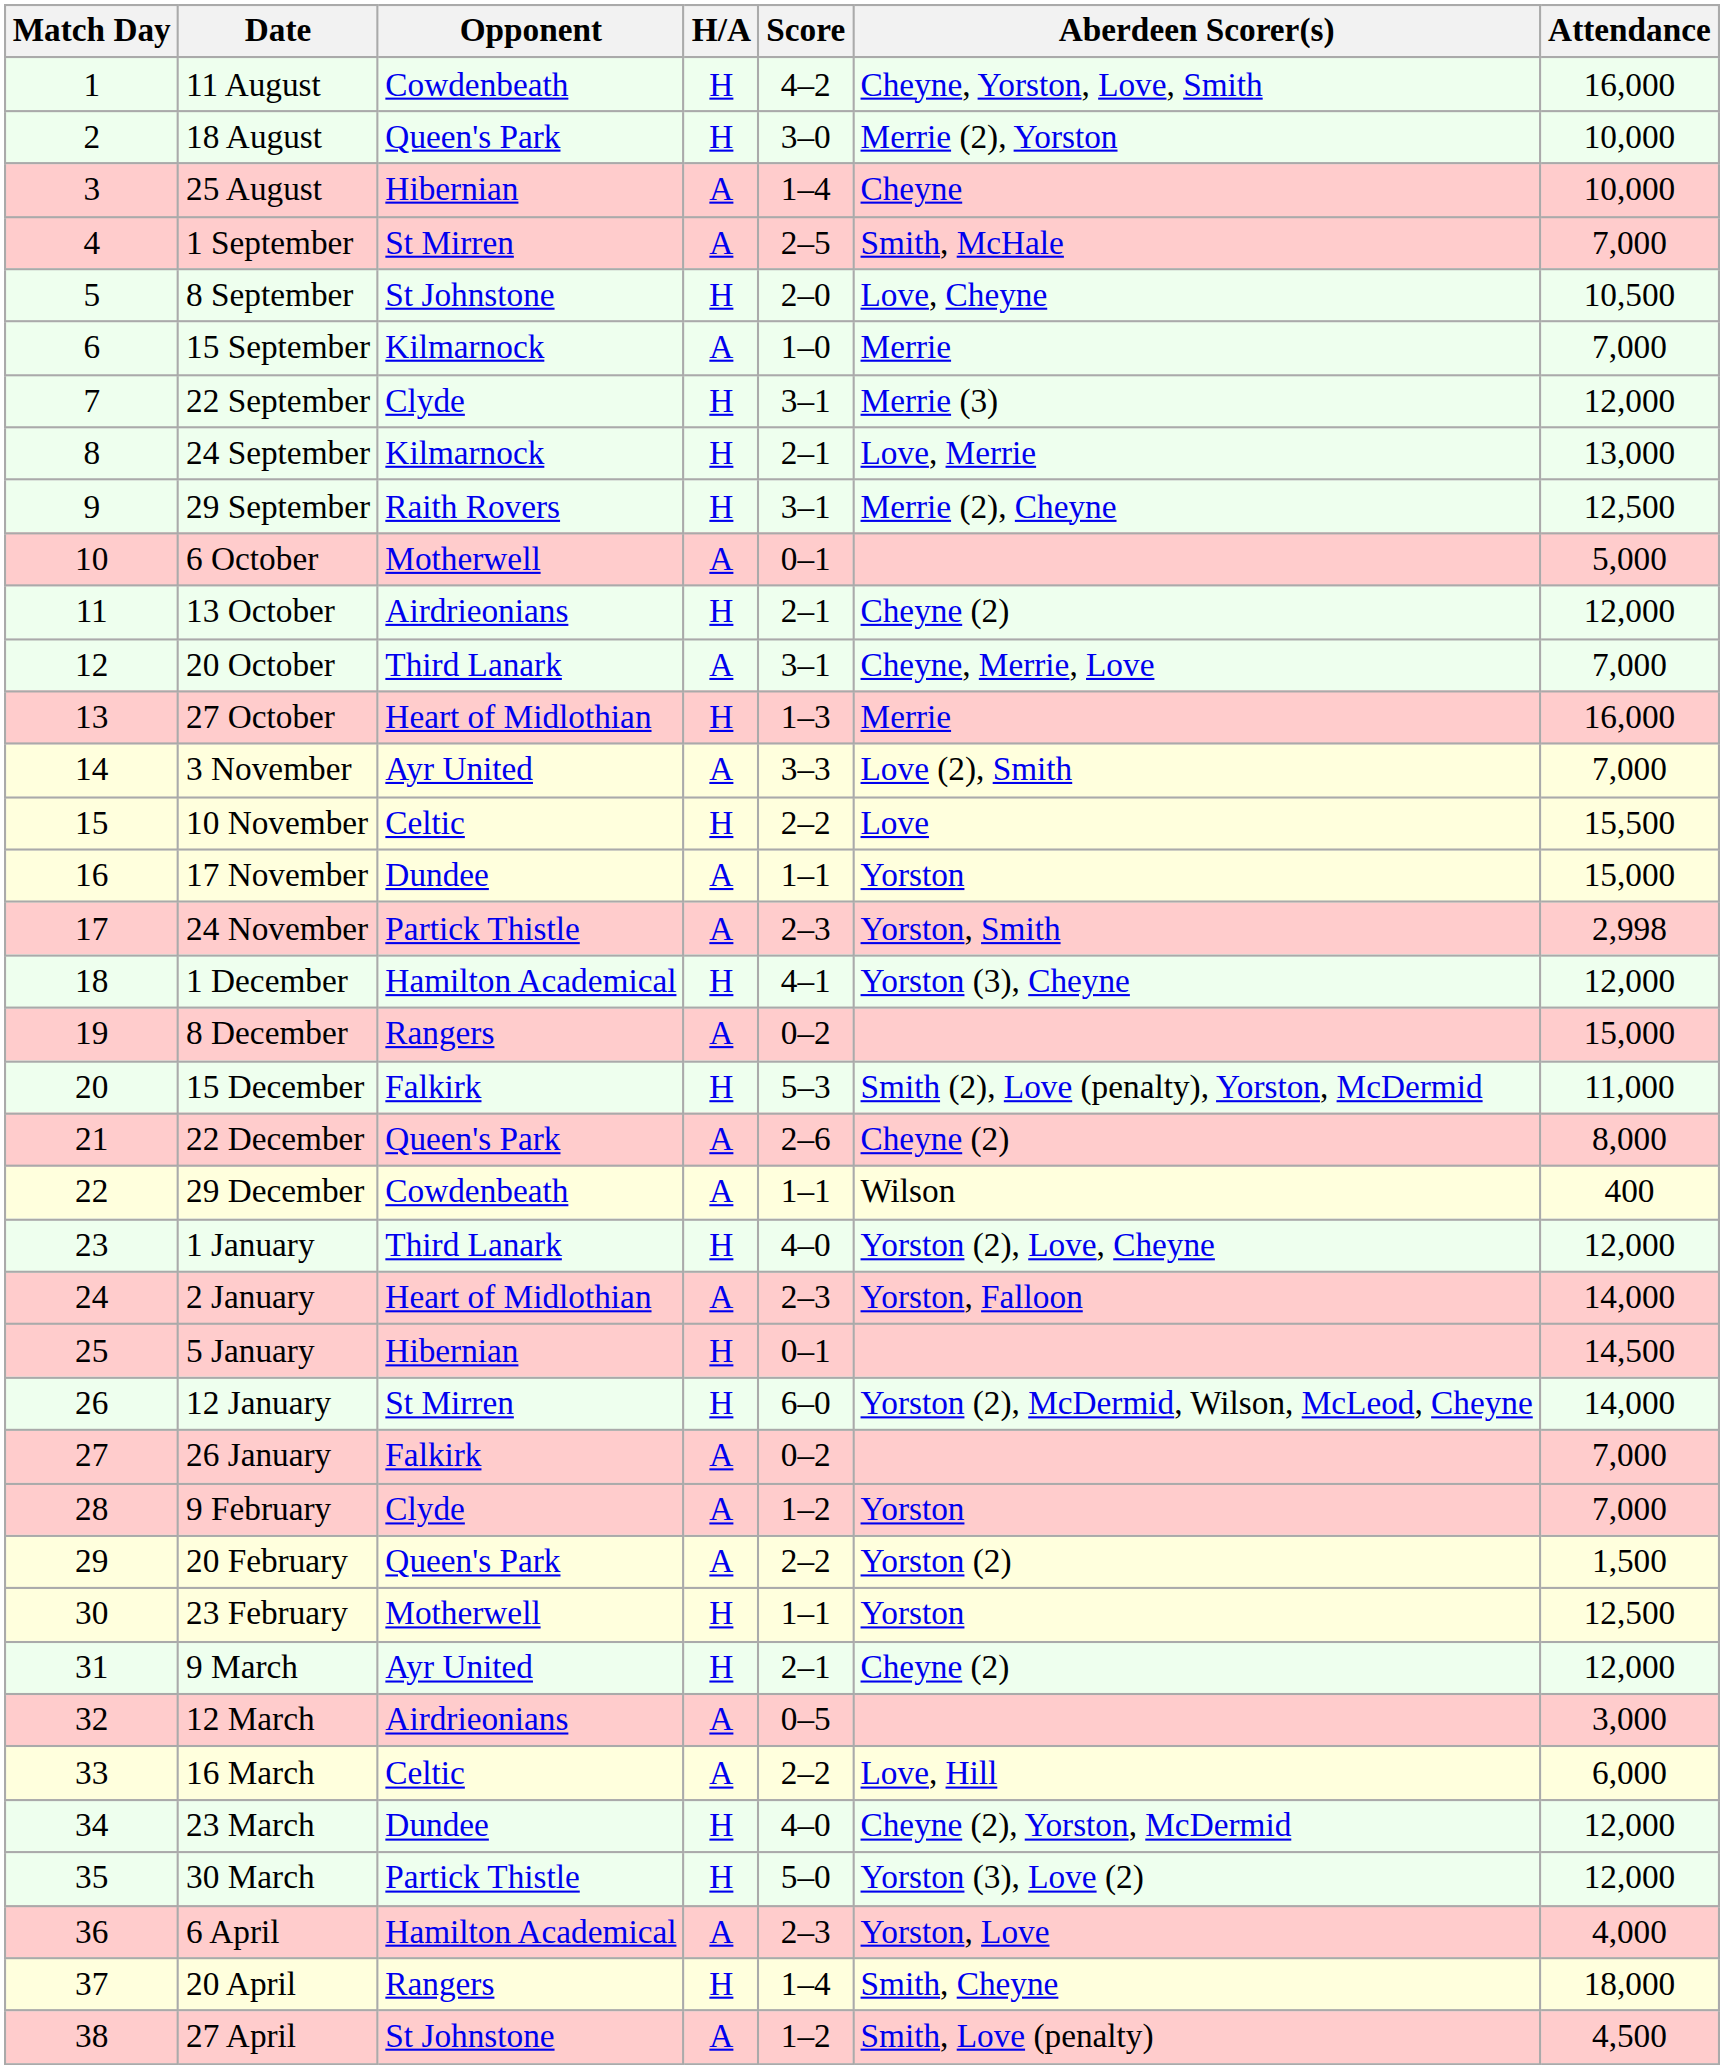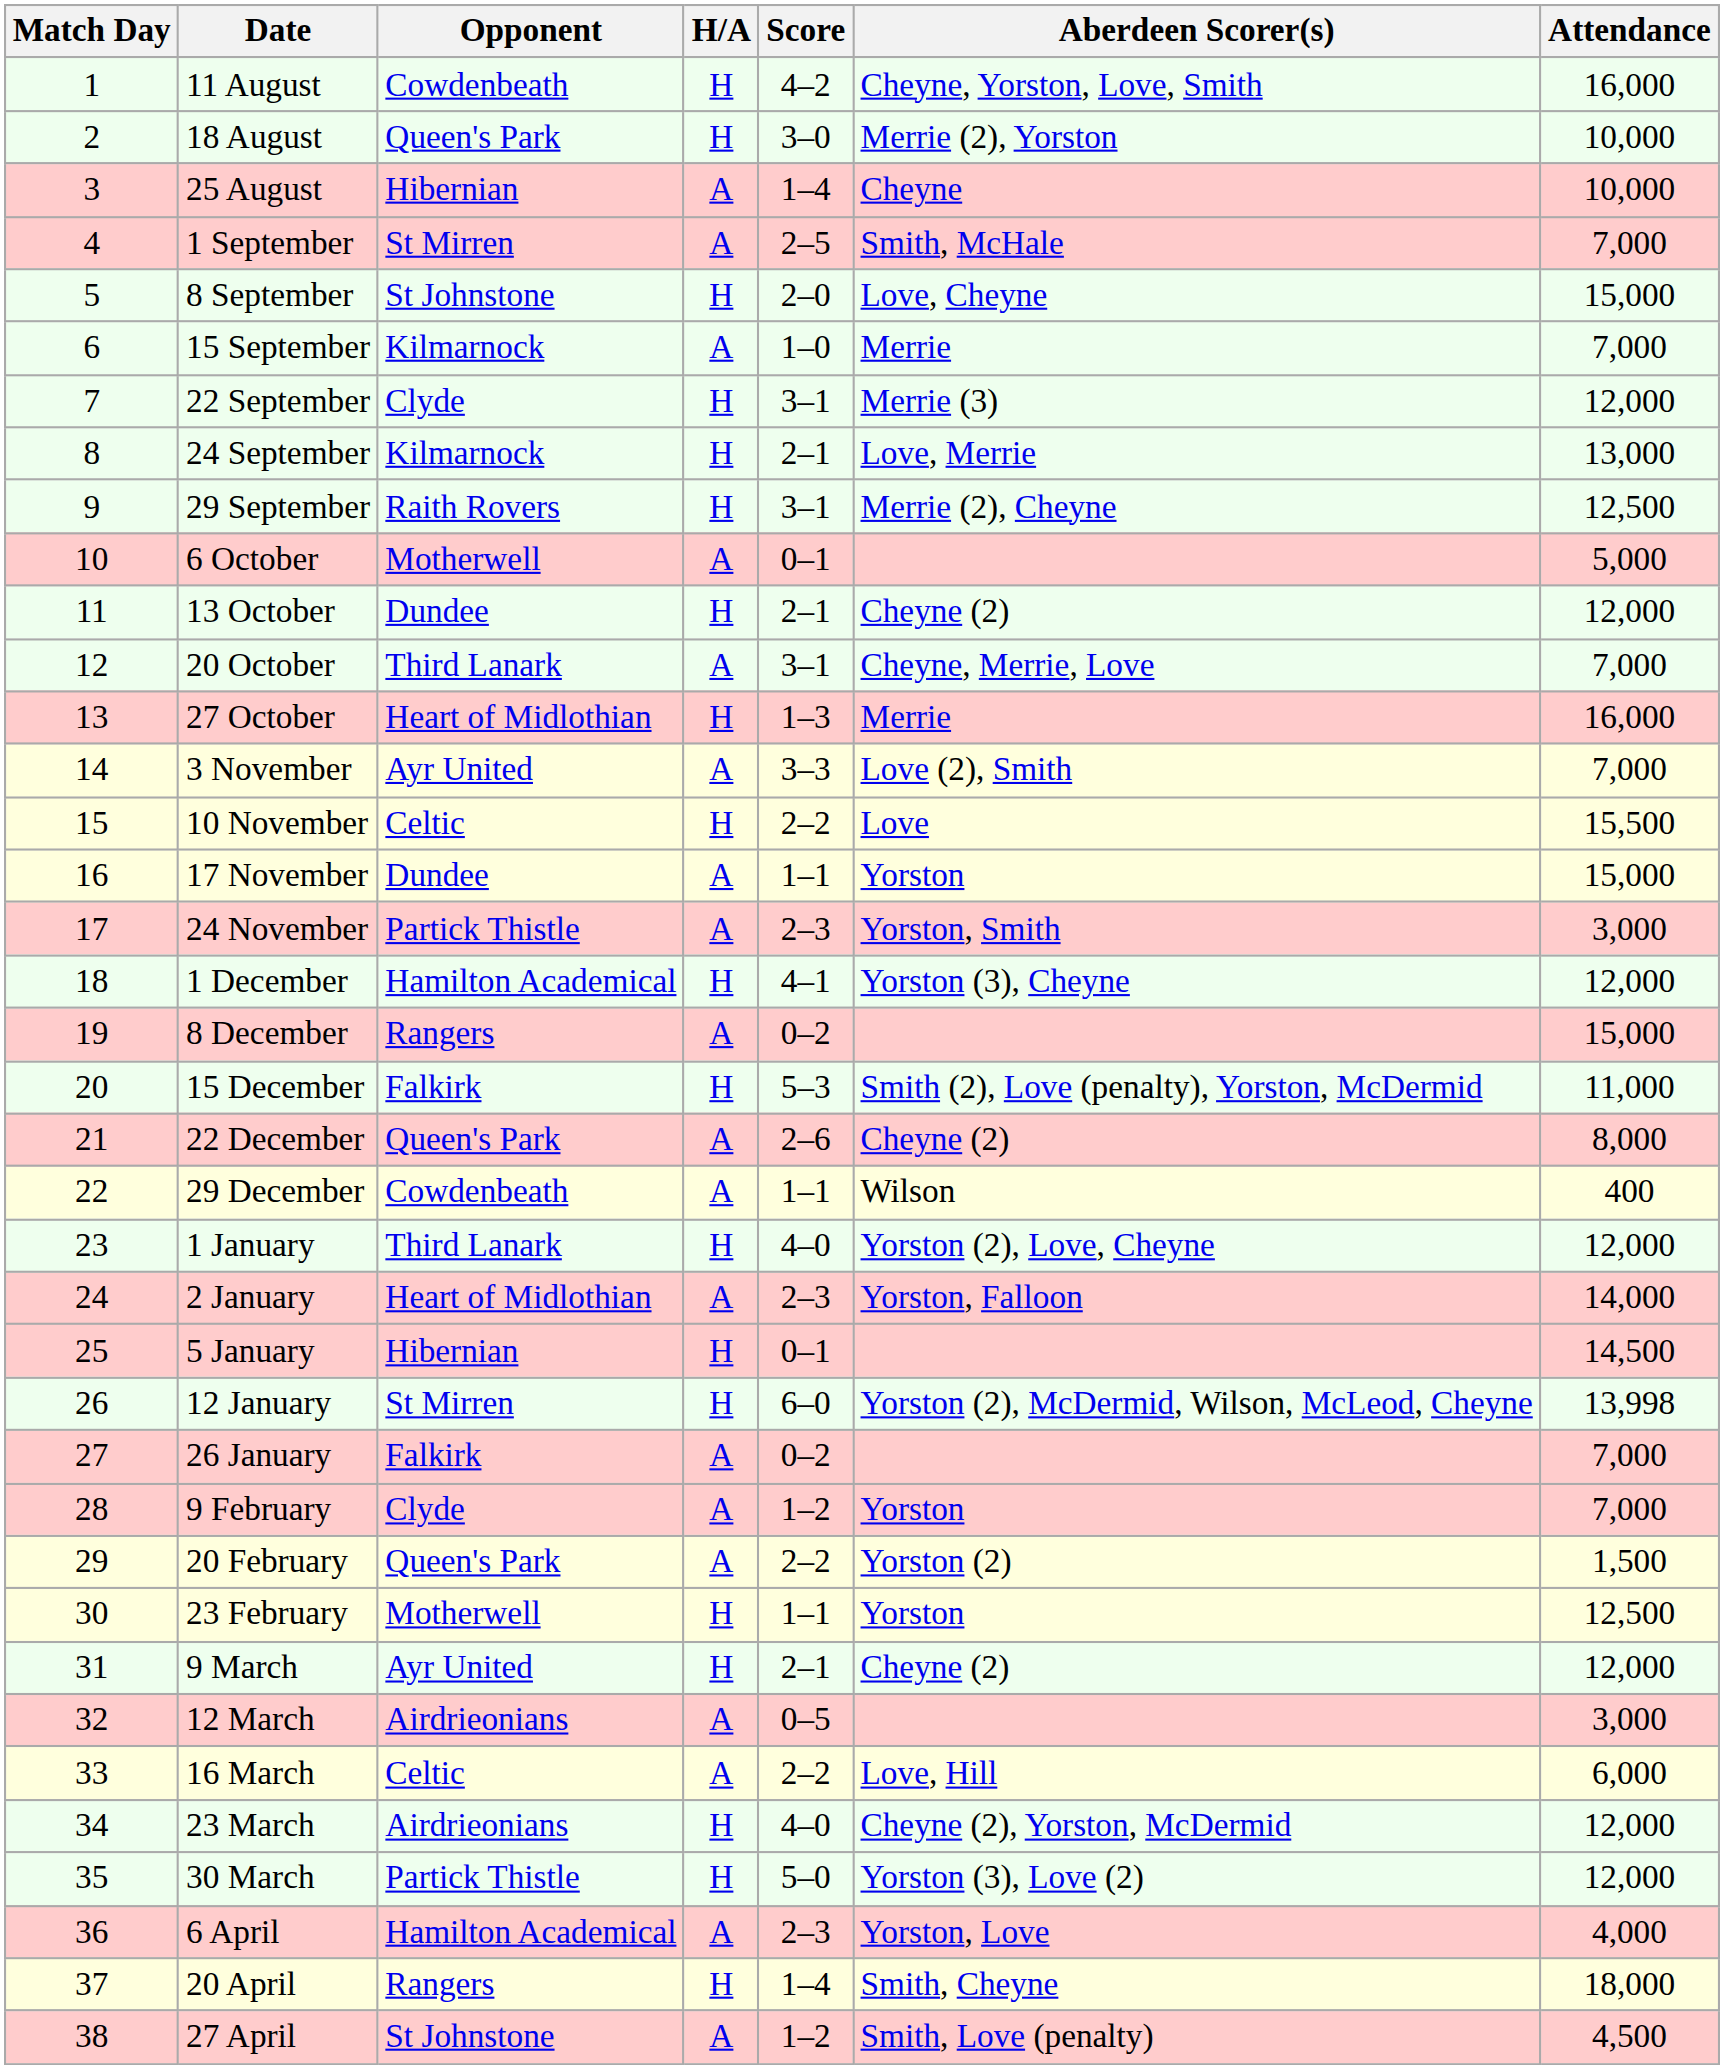 <table class="wikitable" style="text-align:center">
 <tr>
 <th>Match Day</th>
 <th>Date</th>
 <th>Opponent</th>
 <th>H/A</th>
 <th>Score</th>
 <th>Aberdeen Scorer(s)</th>
 <th>Attendance</th>
 </tr>
 <tr bgcolor=#EEFFEE>
 <td>1</td>
 <td align=left>11 August</td>
 <td align=left><a href='#'>Cowdenbeath</a></td>
 <td><a href='#'>H</a></td>
 <td>4–2</td>
 <td align=left><a href='#'>Cheyne</a>, <a href='#'>Yorston</a>, <a href='#'>Love</a>, <a href='#'>Smith</a></td>
 <td>16,000</td>
 </tr>
 <tr bgcolor=#EEFFEE>
 <td>2</td>
 <td align=left>18 August</td>
 <td align=left><a href='#'>Queen's Park</a></td>
 <td><a href='#'>H</a></td>
 <td>3–0</td>
 <td align=left><a href='#'>Merrie</a> (2), <a href='#'>Yorston</a></td>
 <td>10,000</td>
 </tr>
 <tr bgcolor=#FFCCCC>
 <td>3</td>
 <td align=left>25 August</td>
 <td align=left><a href='#'>Hibernian</a></td>
 <td><a href='#'>A</a></td>
 <td>1–4</td>
 <td align=left><a href='#'>Cheyne</a></td>
 <td>10,000</td>
 </tr>
 <tr bgcolor=#FFCCCC>
 <td>4</td>
 <td align=left>1 September</td>
 <td align=left><a href='#'>St Mirren</a></td>
 <td><a href='#'>A</a></td>
 <td>2–5</td>
 <td align=left><a href='#'>Smith</a>, <a href='#'>McHale</a></td>
 <td>7,000</td>
 </tr>
 <tr bgcolor=#EEFFEE>
 <td>5</td>
 <td align=left>8 September</td>
 <td align=left><a href='#'>St Johnstone</a></td>
 <td><a href='#'>H</a></td>
 <td>2–0</td>
 <td align=left><a href='#'>Love</a>, <a href='#'>Cheyne</a></td>
-<td>10,500</td>
+<td>15,000</td>
 </tr>
 <tr bgcolor=#EEFFEE>
 <td>6</td>
 <td align=left>15 September</td>
 <td align=left><a href='#'>Kilmarnock</a></td>
 <td><a href='#'>A</a></td>
 <td>1–0</td>
 <td align=left><a href='#'>Merrie</a></td>
 <td>7,000</td>
 </tr>
 <tr bgcolor=#EEFFEE>
 <td>7</td>
 <td align=left>22 September</td>
 <td align=left><a href='#'>Clyde</a></td>
 <td><a href='#'>H</a></td>
 <td>3–1</td>
 <td align=left><a href='#'>Merrie</a> (3)</td>
 <td>12,000</td>
 </tr>
 <tr bgcolor=#EEFFEE>
 <td>8</td>
 <td align=left>24 September</td>
 <td align=left><a href='#'>Kilmarnock</a></td>
 <td><a href='#'>H</a></td>
 <td>2–1</td>
 <td align=left><a href='#'>Love</a>, <a href='#'>Merrie</a></td>
 <td>13,000</td>
 </tr>
 <tr bgcolor=#EEFFEE>
 <td>9</td>
 <td align=left>29 September</td>
 <td align=left><a href='#'>Raith Rovers</a></td>
 <td><a href='#'>H</a></td>
 <td>3–1</td>
 <td align=left><a href='#'>Merrie</a> (2), <a href='#'>Cheyne</a></td>
 <td>12,500</td>
 </tr>
 <tr bgcolor=#FFCCCC>
 <td>10</td>
 <td align=left>6 October</td>
 <td align=left><a href='#'>Motherwell</a></td>
 <td><a href='#'>A</a></td>
 <td>0–1</td>
 <td align=left></td>
 <td>5,000</td>
 </tr>
 <tr bgcolor=#EEFFEE>
 <td>11</td>
 <td align=left>13 October</td>
-<td align=left><a href='#'>Airdrieonians</a></td>
+<td align=left><a href='#'>Dundee</a></td>
 <td><a href='#'>H</a></td>
 <td>2–1</td>
 <td align=left><a href='#'>Cheyne</a> (2)</td>
 <td>12,000</td>
 </tr>
 <tr bgcolor=#EEFFEE>
 <td>12</td>
 <td align=left>20 October</td>
 <td align=left><a href='#'>Third Lanark</a></td>
 <td><a href='#'>A</a></td>
 <td>3–1</td>
 <td align=left><a href='#'>Cheyne</a>, <a href='#'>Merrie</a>, <a href='#'>Love</a></td>
 <td>7,000</td>
 </tr>
 <tr bgcolor=#FFCCCC>
 <td>13</td>
 <td align=left>27 October</td>
 <td align=left><a href='#'>Heart of Midlothian</a></td>
 <td><a href='#'>H</a></td>
 <td>1–3</td>
 <td align=left><a href='#'>Merrie</a></td>
 <td>16,000</td>
 </tr>
 <tr bgcolor=#FFFFDD>
 <td>14</td>
 <td align=left>3 November</td>
 <td align=left><a href='#'>Ayr United</a></td>
 <td><a href='#'>A</a></td>
 <td>3–3</td>
 <td align=left><a href='#'>Love</a> (2), <a href='#'>Smith</a></td>
 <td>7,000</td>
 </tr>
 <tr bgcolor=#FFFFDD>
 <td>15</td>
 <td align=left>10 November</td>
 <td align=left><a href='#'>Celtic</a></td>
 <td><a href='#'>H</a></td>
 <td>2–2</td>
 <td align=left><a href='#'>Love</a></td>
 <td>15,500</td>
 </tr>
 <tr bgcolor=#FFFFDD>
 <td>16</td>
 <td align=left>17 November</td>
 <td align=left><a href='#'>Dundee</a></td>
 <td><a href='#'>A</a></td>
 <td>1–1</td>
 <td align=left><a href='#'>Yorston</a></td>
 <td>15,000</td>
 </tr>
 <tr bgcolor=#FFCCCC>
 <td>17</td>
 <td align=left>24 November</td>
 <td align=left><a href='#'>Partick Thistle</a></td>
 <td><a href='#'>A</a></td>
 <td>2–3</td>
 <td align=left><a href='#'>Yorston</a>, <a href='#'>Smith</a></td>
-<td>2,998</td>
+<td>3,000</td>
 </tr>
 <tr bgcolor=#EEFFEE>
 <td>18</td>
 <td align=left>1 December</td>
 <td align=left><a href='#'>Hamilton Academical</a></td>
 <td><a href='#'>H</a></td>
 <td>4–1</td>
 <td align=left><a href='#'>Yorston</a> (3), <a href='#'>Cheyne</a></td>
 <td>12,000</td>
 </tr>
 <tr bgcolor=#FFCCCC>
 <td>19</td>
 <td align=left>8 December</td>
 <td align=left><a href='#'>Rangers</a></td>
 <td><a href='#'>A</a></td>
 <td>0–2</td>
 <td align=left></td>
 <td>15,000</td>
 </tr>
 <tr bgcolor=#EEFFEE>
 <td>20</td>
 <td align=left>15 December</td>
 <td align=left><a href='#'>Falkirk</a></td>
 <td><a href='#'>H</a></td>
 <td>5–3</td>
 <td align=left><a href='#'>Smith</a> (2), <a href='#'>Love</a> (penalty), <a href='#'>Yorston</a>, <a href='#'>McDermid</a></td>
 <td>11,000</td>
 </tr>
 <tr bgcolor=#FFCCCC>
 <td>21</td>
 <td align=left>22 December</td>
 <td align=left><a href='#'>Queen's Park</a></td>
 <td><a href='#'>A</a></td>
 <td>2–6</td>
 <td align=left><a href='#'>Cheyne</a> (2)</td>
 <td>8,000</td>
 </tr>
 <tr bgcolor=#FFFFDD>
 <td>22</td>
 <td align=left>29 December</td>
 <td align=left><a href='#'>Cowdenbeath</a></td>
 <td><a href='#'>A</a></td>
 <td>1–1</td>
 <td align=left>Wilson</td>
 <td>400</td>
 </tr>
 <tr bgcolor=#EEFFEE>
 <td>23</td>
 <td align=left>1 January</td>
 <td align=left><a href='#'>Third Lanark</a></td>
 <td><a href='#'>H</a></td>
 <td>4–0</td>
 <td align=left><a href='#'>Yorston</a> (2), <a href='#'>Love</a>, <a href='#'>Cheyne</a></td>
 <td>12,000</td>
 </tr>
 <tr bgcolor=#FFCCCC>
 <td>24</td>
 <td align=left>2 January</td>
 <td align=left><a href='#'>Heart of Midlothian</a></td>
 <td><a href='#'>A</a></td>
 <td>2–3</td>
 <td align=left><a href='#'>Yorston</a>, <a href='#'>Falloon</a></td>
 <td>14,000</td>
 </tr>
 <tr bgcolor=#FFCCCC>
 <td>25</td>
 <td align=left>5 January</td>
 <td align=left><a href='#'>Hibernian</a></td>
 <td><a href='#'>H</a></td>
 <td>0–1</td>
 <td align=left></td>
 <td>14,500</td>
 </tr>
 <tr bgcolor=#EEFFEE>
 <td>26</td>
 <td align=left>12 January</td>
 <td align=left><a href='#'>St Mirren</a></td>
 <td><a href='#'>H</a></td>
 <td>6–0</td>
 <td align=left><a href='#'>Yorston</a> (2), <a href='#'>McDermid</a>, Wilson, <a href='#'>McLeod</a>, <a href='#'>Cheyne</a></td>
-<td>14,000</td>
+<td>13,998</td>
 </tr>
 <tr bgcolor=#FFCCCC>
 <td>27</td>
 <td align=left>26 January</td>
 <td align=left><a href='#'>Falkirk</a></td>
 <td><a href='#'>A</a></td>
 <td>0–2</td>
 <td align=left></td>
 <td>7,000</td>
 </tr>
 <tr bgcolor=#FFCCCC>
 <td>28</td>
 <td align=left>9 February</td>
 <td align=left><a href='#'>Clyde</a></td>
 <td><a href='#'>A</a></td>
 <td>1–2</td>
 <td align=left><a href='#'>Yorston</a></td>
 <td>7,000</td>
 </tr>
 <tr bgcolor=#FFFFDD>
 <td>29</td>
 <td align=left>20 February</td>
 <td align=left><a href='#'>Queen's Park</a></td>
 <td><a href='#'>A</a></td>
 <td>2–2</td>
 <td align=left><a href='#'>Yorston</a> (2)</td>
 <td>1,500</td>
 </tr>
 <tr bgcolor=#FFFFDD>
 <td>30</td>
 <td align=left>23 February</td>
 <td align=left><a href='#'>Motherwell</a></td>
 <td><a href='#'>H</a></td>
 <td>1–1</td>
 <td align=left><a href='#'>Yorston</a></td>
 <td>12,500</td>
 </tr>
 <tr bgcolor=#EEFFEE>
 <td>31</td>
 <td align=left>9 March</td>
 <td align=left><a href='#'>Ayr United</a></td>
 <td><a href='#'>H</a></td>
 <td>2–1</td>
 <td align=left><a href='#'>Cheyne</a> (2)</td>
 <td>12,000</td>
 </tr>
 <tr bgcolor=#FFCCCC>
 <td>32</td>
 <td align=left>12 March</td>
 <td align=left><a href='#'>Airdrieonians</a></td>
 <td><a href='#'>A</a></td>
 <td>0–5</td>
 <td align=left></td>
 <td>3,000</td>
 </tr>
 <tr bgcolor=#FFFFDD>
 <td>33</td>
 <td align=left>16 March</td>
 <td align=left><a href='#'>Celtic</a></td>
 <td><a href='#'>A</a></td>
 <td>2–2</td>
 <td align=left><a href='#'>Love</a>, <a href='#'>Hill</a></td>
 <td>6,000</td>
 </tr>
 <tr bgcolor=#EEFFEE>
 <td>34</td>
 <td align=left>23 March</td>
-<td align=left><a href='#'>Dundee</a></td>
+<td align=left><a href='#'>Airdrieonians</a></td>
 <td><a href='#'>H</a></td>
 <td>4–0</td>
 <td align=left><a href='#'>Cheyne</a> (2), <a href='#'>Yorston</a>, <a href='#'>McDermid</a></td>
 <td>12,000</td>
 </tr>
 <tr bgcolor=#EEFFEE>
 <td>35</td>
 <td align=left>30 March</td>
 <td align=left><a href='#'>Partick Thistle</a></td>
 <td><a href='#'>H</a></td>
 <td>5–0</td>
 <td align=left><a href='#'>Yorston</a> (3), <a href='#'>Love</a> (2)</td>
 <td>12,000</td>
 </tr>
 <tr bgcolor=#FFCCCC>
 <td>36</td>
 <td align=left>6 April</td>
 <td align=left><a href='#'>Hamilton Academical</a></td>
 <td><a href='#'>A</a></td>
 <td>2–3</td>
 <td align=left><a href='#'>Yorston</a>, <a href='#'>Love</a></td>
 <td>4,000</td>
 </tr>
 <tr bgcolor=#FFFFDD>
 <td>37</td>
 <td align=left>20 April</td>
 <td align=left><a href='#'>Rangers</a></td>
 <td><a href='#'>H</a></td>
 <td>1–4</td>
 <td align=left><a href='#'>Smith</a>, <a href='#'>Cheyne</a></td>
 <td>18,000</td>
 </tr>
 <tr bgcolor=#FFCCCC>
 <td>38</td>
 <td align=left>27 April</td>
 <td align=left><a href='#'>St Johnstone</a></td>
 <td><a href='#'>A</a></td>
 <td>1–2</td>
 <td align=left><a href='#'>Smith</a>, <a href='#'>Love</a> (penalty)</td>
 <td>4,500</td>
 </tr>
 </table>
